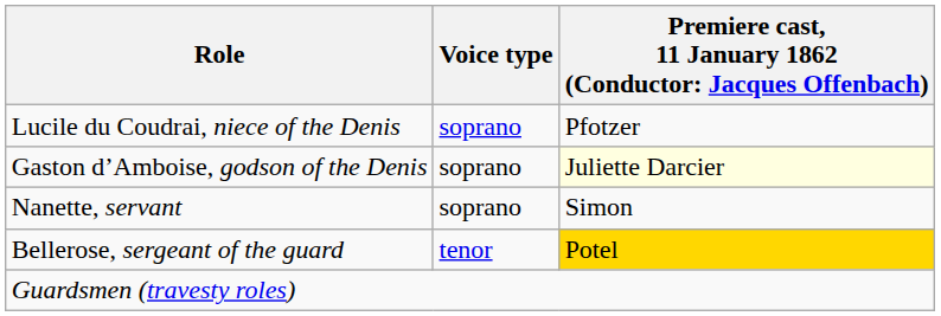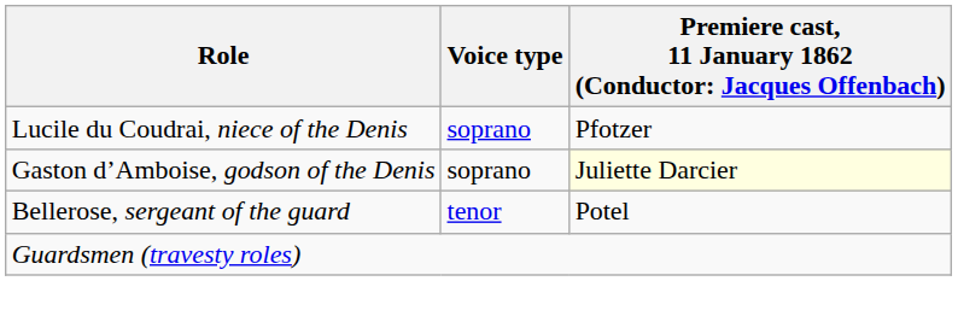 <table class="wikitable">
 <tr>
 <th>Role</th>
 <th>Voice type</th>
 <th>Premiere cast, <br>11 January 1862<br>(Conductor: <a href='#'>Jacques Offenbach</a>)</th>
 </tr>
 <tr>
 <td>Lucile du Coudrai, <em>niece of the Denis</em></td>
 <td><a href='#'>soprano</a></td>
 <td>Pfotzer</td>
 </tr>
 <tr>
 <td>Gaston d’Amboise, <em>godson of the Denis</em></td>
 <td>soprano</td>
 <td style="background: lightyellow;">Juliette Darcier</td>
 </tr>
 <tr>
-<td>Nanette, <em>servant</em></td>
-<td>soprano</td>
-<td>Simon</td>
-</tr>
-<tr>
 <td>Bellerose, <em>sergeant of the guard</em></td>
 <td><a href='#'>tenor</a></td>
-<td style="background: gold;">Potel</td>
+<td>Potel</td>
 </tr>
 <tr>
 <td colspan="3"><em> Guardsmen (<a href='#'>travesty roles</a>)</em></td>
 </tr>
 </table>
